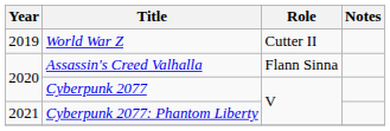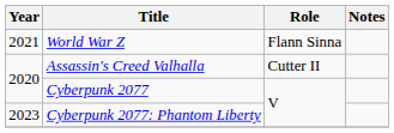 <table class="wikitable sortable">
 <tr>
 <th>Year</th>
 <th>Title</th>
 <th>Role</th>
 <th class="unsortable">Notes</th>
 </tr>
 <tr>
-<td>2019</td>
+<td>2021</td>
 <td><em><a href='#'>World War Z</a></em></td>
-<td>Cutter II</td>
+<td>Flann Sinna</td>
 <td></td>
 </tr>
 <tr>
 <td rowspan="2">2020</td>
 <td><em><a href='#'>Assassin's Creed Valhalla</a></em></td>
-<td>Flann Sinna</td>
+<td>Cutter II</td>
 <td></td>
 </tr>
 <tr>
 <td><em><a href='#'>Cyberpunk 2077</a></em></td>
 <td rowspan="2">V</td>
 <td></td>
 </tr>
 <tr>
-<td>2021</td>
+<td>2023</td>
 <td><em><a href='#'>Cyberpunk 2077: Phantom Liberty</a></em></td>
 <td></td>
 </tr>
 <tr>
 </tr>
 </table>
